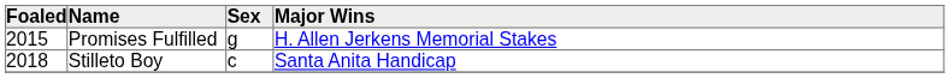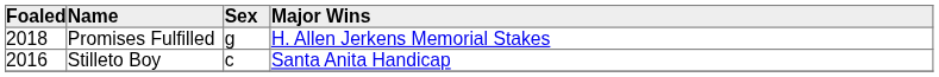 <table border="1" cellpadding="0" style="border-collapse: collapse; font-size:90%">
 <tr bgcolor="#eeeeee">
 <td width="35px"><strong>Foaled</strong></td>
 <td width="120px"><strong>Name</strong></td>
 <td width="35px"><strong>Sex</strong></td>
 <td width="510px"><strong>Major Wins</strong></td>
 </tr>
 <tr>
-<td>2015</td>
+<td>2018</td>
 <td>Promises Fulfilled</td>
 <td>g</td>
 <td><a href='#'>H. Allen Jerkens Memorial Stakes</a></td>
 </tr>
 <tr>
-<td>2018</td>
+<td>2016</td>
 <td>Stilleto Boy</td>
 <td>c</td>
 <td><a href='#'>Santa Anita Handicap</a></td>
 </tr>
 <tr>
 </tr>
 </table>
